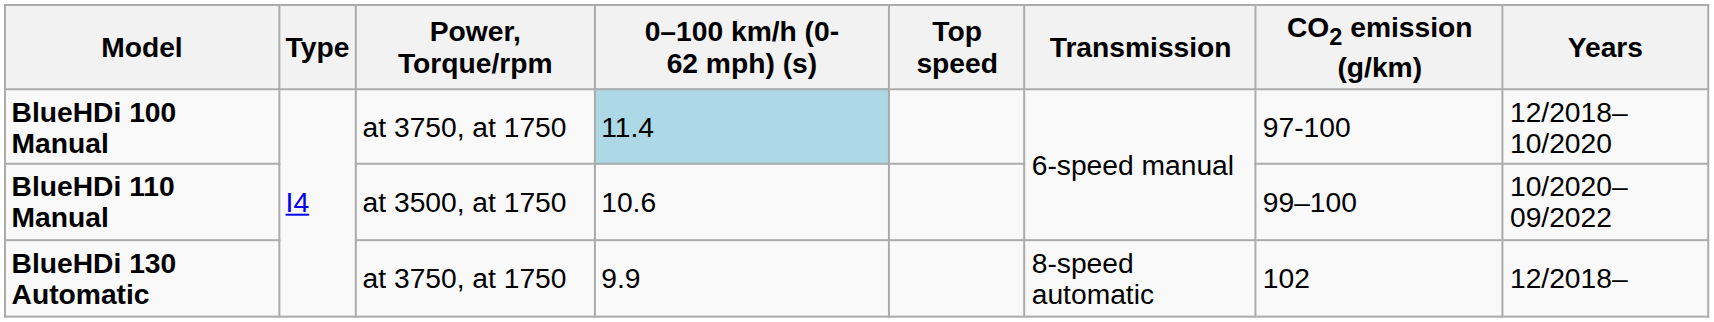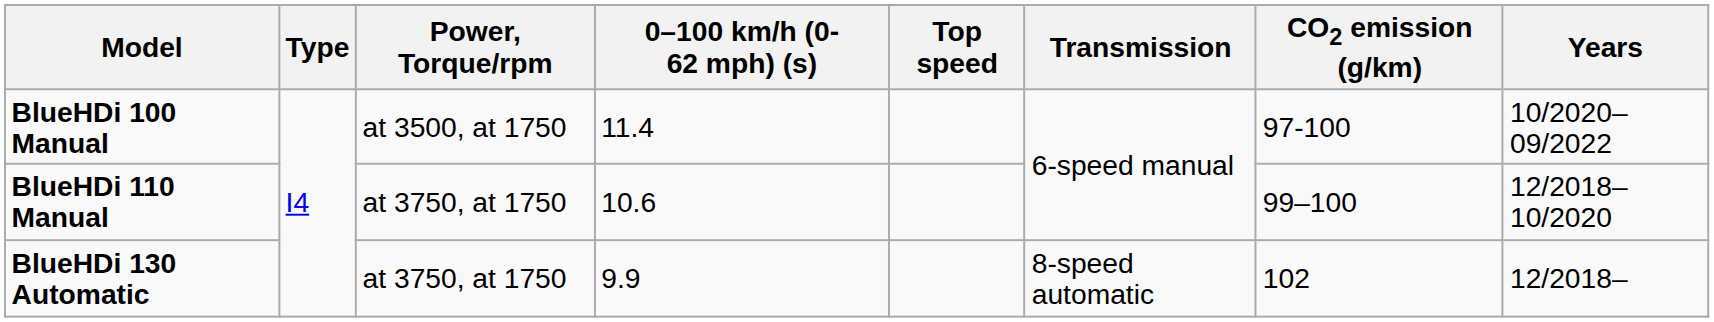 <table class="wikitable collapsible" style="font-size:90%;">
 <tr>
 <th>Model</th>
 <th>Type</th>
 <th>Power, Torque/rpm</th>
 <th>0–100 km/h (0-62 mph) (s)</th>
 <th>Top speed</th>
 <th>Transmission</th>
 <th>CO<sub>2</sub> emission (g/km)</th>
 <th>Years</th>
 </tr>
 <tr>
 <td><strong>BlueHDi 100 Manual</strong></td>
 <td rowspan="3"> <a href='#'>I4</a></td>
-<td> at 3750,  at 1750</td>
-<td style="background: lightblue;">11.4</td>
+<td> at 3500,  at 1750</td>
+<td>11.4</td>
 <td></td>
 <td rowspan="2">6-speed manual</td>
 <td>97-100</td>
-<td>12/2018–10/2020</td>
+<td>10/2020–09/2022</td>
 </tr>
 <tr>
 <td><strong>BlueHDi 110 Manual</strong></td>
-<td> at 3500,  at 1750</td>
+<td> at 3750,  at 1750</td>
 <td>10.6</td>
 <td></td>
 <td>99–100</td>
-<td>10/2020–09/2022</td>
+<td>12/2018–10/2020</td>
 </tr>
 <tr>
 <td><strong>BlueHDi 130 Automatic</strong></td>
 <td> at 3750,  at 1750</td>
 <td>9.9</td>
 <td></td>
 <td>8-speed automatic</td>
 <td>102</td>
 <td>12/2018–</td>
 </tr>
 </table>
